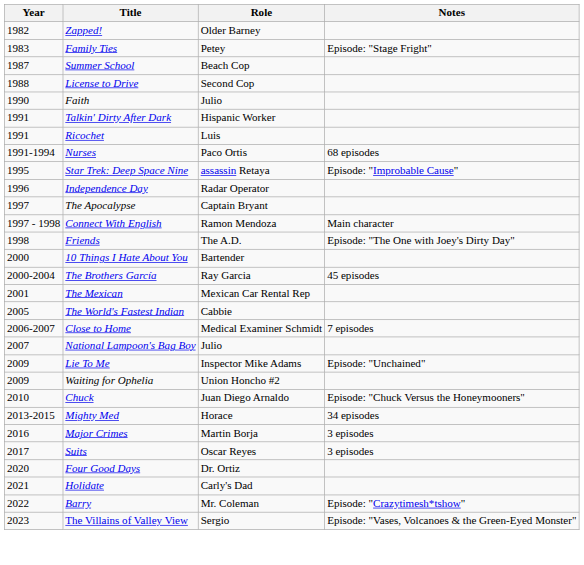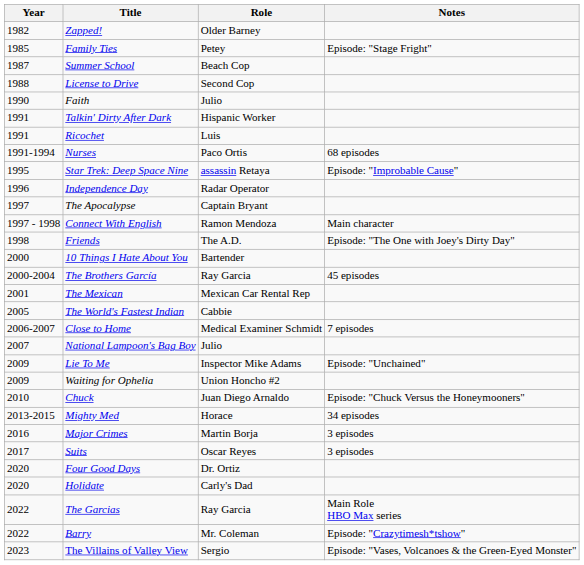 <table class="wikitable sortable">
 <tr>
 <th scope="col">Year</th>
 <th scope="col">Title</th>
 <th scope="col">Role</th>
 <th scope="col">Notes</th>
 </tr>
 <tr>
 <td>1982</td>
 <td><em><a href='#'>Zapped!</a></em></td>
 <td>Older Barney</td>
 <td></td>
 </tr>
 <tr>
-<td>1983</td>
+<td>1985</td>
 <td><em><a href='#'>Family Ties</a></em></td>
 <td>Petey</td>
 <td>Episode: "Stage Fright"</td>
 </tr>
 <tr>
 <td>1987</td>
 <td><em><a href='#'>Summer School</a></em></td>
 <td>Beach Cop</td>
 <td></td>
 </tr>
 <tr>
 <td>1988</td>
 <td><em><a href='#'>License to Drive</a></em></td>
 <td>Second Cop</td>
 <td></td>
 </tr>
 <tr>
 <td>1990</td>
 <td><em>Faith</em></td>
 <td>Julio</td>
 <td></td>
 </tr>
 <tr>
 <td>1991</td>
 <td><em><a href='#'>Talkin' Dirty After Dark</a></em></td>
 <td>Hispanic Worker</td>
 <td></td>
 </tr>
 <tr>
 <td>1991</td>
 <td><em><a href='#'>Ricochet</a></em></td>
 <td>Luis</td>
 <td></td>
 </tr>
 <tr>
 <td>1991-1994</td>
 <td><em><a href='#'>Nurses</a></em></td>
 <td>Paco Ortis</td>
 <td>68 episodes</td>
 </tr>
 <tr>
 <td>1995</td>
 <td><em><a href='#'>Star Trek: Deep Space Nine</a></em></td>
 <td><a href='#'>assassin</a> Retaya</td>
 <td>Episode: "<a href='#'>Improbable Cause</a>"</td>
 </tr>
 <tr>
 <td>1996</td>
 <td><em><a href='#'>Independence Day</a></em></td>
 <td>Radar Operator</td>
 <td></td>
 </tr>
 <tr>
 <td>1997</td>
 <td><em>The Apocalypse</em></td>
 <td>Captain Bryant</td>
 </tr>
 <tr>
 <td>1997 - 1998</td>
 <td><em><a href='#'>Connect With English</a></em></td>
 <td>Ramon Mendoza</td>
 <td>Main character</td>
 </tr>
 <tr>
 <td>1998</td>
 <td><em><a href='#'>Friends</a></em></td>
 <td>The A.D.</td>
 <td>Episode: "The One with Joey's Dirty Day"</td>
 </tr>
 <tr>
 <td>2000</td>
 <td><em><a href='#'>10 Things I Hate About You</a></em></td>
 <td>Bartender</td>
 <td></td>
 </tr>
 <tr>
 <td>2000-2004</td>
 <td><em><a href='#'>The Brothers García</a></em></td>
 <td>Ray Garcia</td>
 <td>45 episodes</td>
 </tr>
 <tr>
 <td>2001</td>
 <td><em><a href='#'>The Mexican</a></em></td>
 <td>Mexican Car Rental Rep</td>
 <td></td>
 </tr>
 <tr>
 <td>2005</td>
 <td><em><a href='#'>The World's Fastest Indian</a></em></td>
 <td>Cabbie</td>
 <td></td>
 </tr>
 <tr>
 <td>2006-2007</td>
 <td><em><a href='#'>Close to Home</a></em></td>
 <td>Medical Examiner Schmidt</td>
 <td>7 episodes</td>
 </tr>
 <tr>
 <td>2007</td>
 <td><em><a href='#'>National Lampoon's Bag Boy</a></em></td>
 <td>Julio</td>
 <td></td>
 </tr>
 <tr>
 <td>2009</td>
 <td><em><a href='#'>Lie To Me</a></em></td>
 <td>Inspector Mike Adams</td>
 <td>Episode: "Unchained"</td>
 </tr>
 <tr>
 <td>2009</td>
 <td><em>Waiting for Ophelia</em></td>
 <td>Union Honcho #2</td>
 <td></td>
 </tr>
 <tr>
 <td>2010</td>
 <td><em><a href='#'>Chuck</a></em></td>
 <td>Juan Diego Arnaldo</td>
 <td>Episode: "Chuck Versus the Honeymooners"</td>
 </tr>
 <tr>
 <td>2013-2015</td>
 <td><em><a href='#'>Mighty Med</a></em></td>
 <td>Horace</td>
 <td>34 episodes</td>
 </tr>
 <tr>
 <td>2016</td>
 <td><em><a href='#'>Major Crimes</a></em></td>
 <td>Martin Borja</td>
 <td>3 episodes</td>
 </tr>
 <tr>
 <td>2017</td>
 <td><a href='#'><em>Suits</em></a></td>
 <td>Oscar Reyes</td>
 <td>3 episodes</td>
 </tr>
 <tr>
 <td>2020</td>
 <td><em><a href='#'>Four Good Days</a></em></td>
 <td>Dr. Ortiz</td>
 <td></td>
 </tr>
 <tr>
-<td>2021</td>
+<td>2020</td>
 <td><em><a href='#'>Holidate</a></em></td>
 <td>Carly's Dad</td>
+</tr>
+<tr>
+<td>2022</td>
+<td><em><a href='#'>The Garcias</a></em></td>
+<td>Ray Garcia</td>
+<td>Main Role<br><a href='#'>HBO Max</a> series</td>
 </tr>
 <tr>
 <td>2022</td>
 <td><em><a href='#'>Barry</a></td>
 <td>Mr. Coleman</td>
 <td>Episode: "<a href='#'>Crazytimesh*tshow</a>"</td>
 </tr>
 <tr>
 <td>2023</td>
 <td></em><a href='#'>The Villains of Valley View</a><em></td>
 <td>Sergio</td>
 <td>Episode: "Vases, Volcanoes & the Green-Eyed Monster"</td>
 </tr>
 </table>
